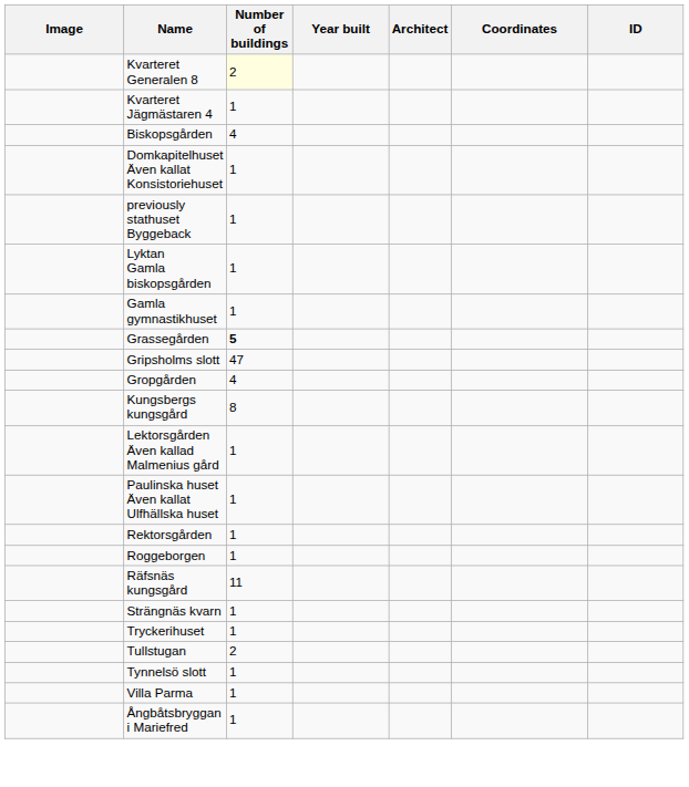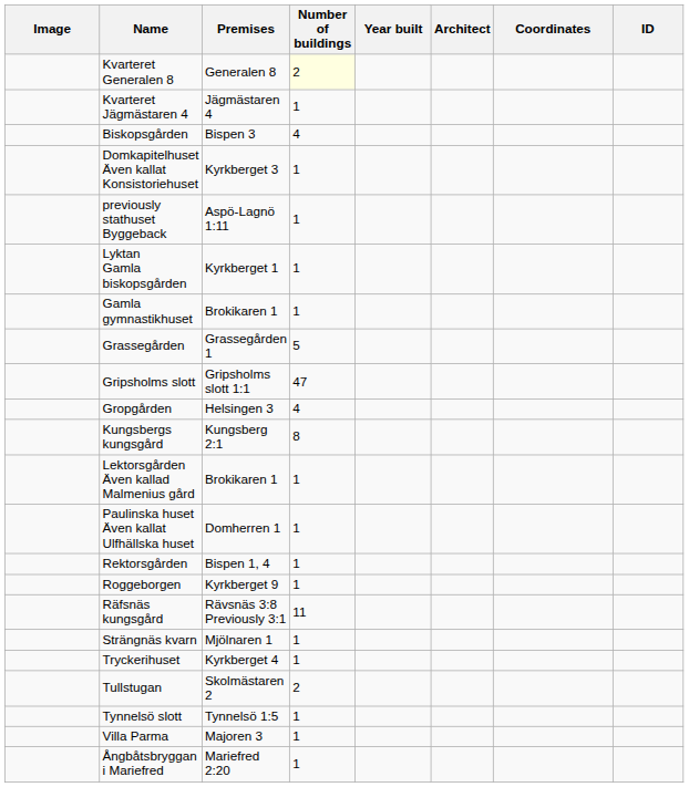 <table class="wikitable" width="95%">
 <tr>
 <th width="150">Image</th>
 <th>Name</th>
+<th>Premises</th>
 <th width="75">Number of<br>buildings</th>
 <th width="120">Year built</th>
 <th>Architect</th>
 <th width="170">Coordinates</th>
 <th width="120">ID</th>
 </tr>
 <tr>
 <td></td>
 <td>Kvarteret Generalen 8</td>
+<td>Generalen 8</td>
 <td style="background: lightyellow;">2</td>
 <td></td>
 <td></td>
 <td></td>
 <td></td>
 </tr>
 <tr>
 <td></td>
 <td>Kvarteret Jägmästaren 4</td>
+<td>Jägmästaren 4</td>
 <td>1</td>
 <td></td>
 <td></td>
 <td></td>
 <td></td>
 </tr>
 <tr>
 <td></td>
 <td Biskopsgården, Strängnäs>Biskopsgården</td>
+<td>Bispen 3</td>
 <td>4</td>
 <td></td>
 <td></td>
 <td></td>
 <td></td>
 </tr>
 <tr>
 <td></td>
 <td>Domkapitelhuset<br>Även kallat Konsistoriehuset</td>
+<td>Kyrkberget 3</td>
 <td>1</td>
 <td></td>
 <td></td>
 <td></td>
 <td></td>
 </tr>
 <tr>
 <td></td>
 <td>previously stathuset Byggeback</td>
+<td>Aspö-Lagnö 1:11</td>
 <td>1</td>
 <td></td>
 <td></td>
 <td></td>
 <td></td>
 </tr>
 <tr>
 <td></td>
 <td Lyktan, Strängnäs>Lyktan<br>Gamla biskopsgården</td>
+<td>Kyrkberget 1</td>
 <td>1</td>
 <td></td>
 <td></td>
 <td></td>
 <td></td>
 </tr>
 <tr>
 <td></td>
 <td Gamla gymnastikhuset, Strängnäs>Gamla gymnastikhuset</td>
+<td>Brokikaren 1</td>
 <td>1</td>
 <td></td>
 <td></td>
 <td></td>
 <td></td>
 </tr>
 <tr>
 <td></td>
 <td Grassagården>Grassegården</td>
-<td><strong>5</strong></td>
+<td>Grassegården 1</td>
+<td>5</td>
 <td></td>
 <td></td>
 <td></td>
 <td></td>
 </tr>
 <tr>
 <td></td>
 <td>Gripsholms slott</td>
+<td>Gripsholms slott 1:1</td>
 <td>47</td>
 <td></td>
 <td></td>
 <td></td>
 <td></td>
 </tr>
 <tr>
 <td></td>
 <td>Gropgården</td>
+<td>Helsingen 3</td>
 <td>4</td>
 <td></td>
 <td></td>
 <td></td>
 <td></td>
 </tr>
 <tr>
 <td></td>
 <td>Kungsbergs kungsgård</td>
+<td>Kungsberg 2:1</td>
 <td>8</td>
 <td></td>
 <td></td>
 <td></td>
 <td></td>
 </tr>
 <tr>
 <td></td>
 <td>Lektorsgården<br>Även kallad Malmenius gård</td>
+<td>Brokikaren 1</td>
 <td>1</td>
 <td></td>
 <td></td>
 <td></td>
 <td></td>
 </tr>
 <tr>
 <td></td>
 <td>Paulinska huset<br>Även kallat Ulfhällska huset</td>
+<td>Domherren 1</td>
 <td>1</td>
 <td></td>
 <td></td>
 <td></td>
 <td></td>
 </tr>
 <tr>
 <td></td>
 <td Rektorsgården, Strängnäs>Rektorsgården</td>
+<td>Bispen 1, 4</td>
 <td>1</td>
 <td></td>
 <td></td>
 <td></td>
 <td></td>
 </tr>
 <tr>
 <td></td>
 <td>Roggeborgen</td>
+<td>Kyrkberget 9</td>
 <td>1</td>
 <td></td>
 <td></td>
 <td></td>
 <td></td>
 </tr>
 <tr>
 <td></td>
 <td>Räfsnäs kungsgård</td>
+<td>Rävsnäs 3:8<br>Previously 3:1</td>
 <td>11</td>
 <td></td>
 <td></td>
 <td></td>
 <td></td>
 </tr>
 <tr>
 <td></td>
 <td>Strängnäs kvarn</td>
+<td>Mjölnaren 1</td>
 <td>1</td>
 <td></td>
 <td></td>
 <td></td>
 <td></td>
 </tr>
 <tr>
 <td></td>
 <td Tryckerihuset, Strängnäs>Tryckerihuset</td>
+<td>Kyrkberget 4</td>
 <td>1</td>
 <td></td>
 <td></td>
 <td></td>
 <td></td>
 </tr>
 <tr>
 <td></td>
 <td Tullstugan, Strängnäs>Tullstugan</td>
+<td>Skolmästaren 2</td>
 <td>2</td>
 <td></td>
 <td></td>
 <td></td>
 <td></td>
 </tr>
 <tr>
 <td></td>
 <td Tynnelsö>Tynnelsö slott</td>
+<td>Tynnelsö 1:5</td>
 <td>1</td>
 <td></td>
 <td></td>
 <td></td>
 <td></td>
 </tr>
 <tr>
 <td></td>
 <td>Villa Parma</td>
+<td>Majoren 3</td>
 <td>1</td>
 <td></td>
 <td></td>
 <td></td>
 <td></td>
 </tr>
 <tr>
 <td></td>
 <td>Ångbåtsbryggan i Mariefred</td>
+<td>Mariefred 2:20</td>
 <td>1</td>
 <td></td>
 <td></td>
 <td></td>
 <td></td>
 </tr>
 </table>
